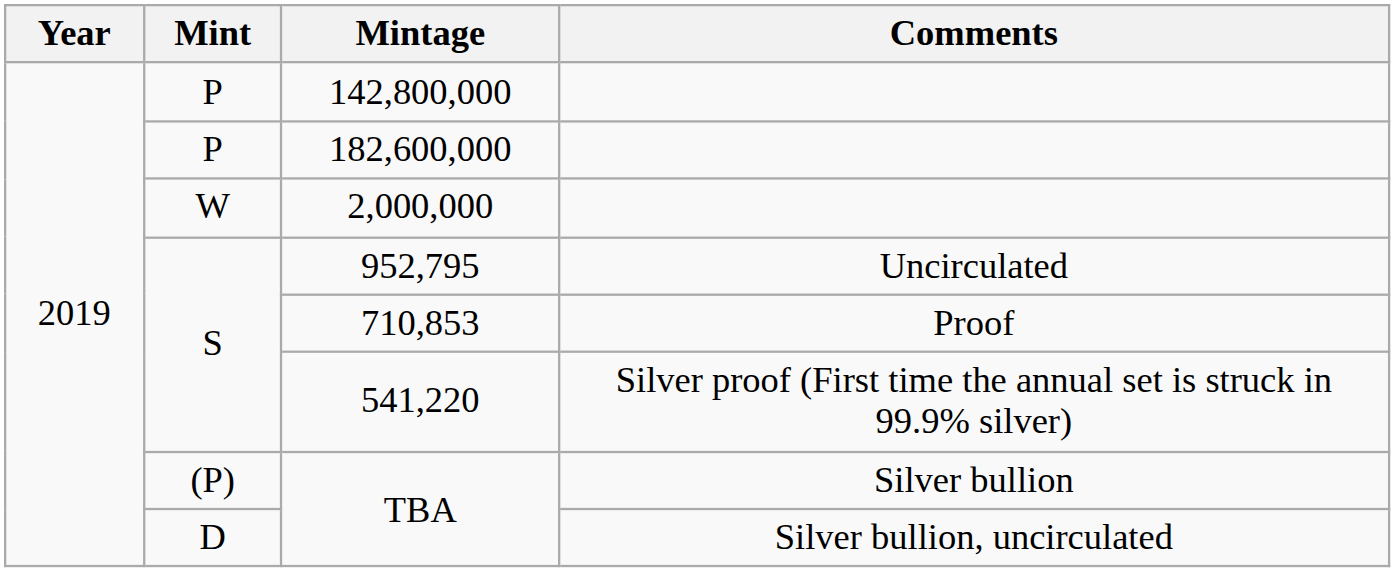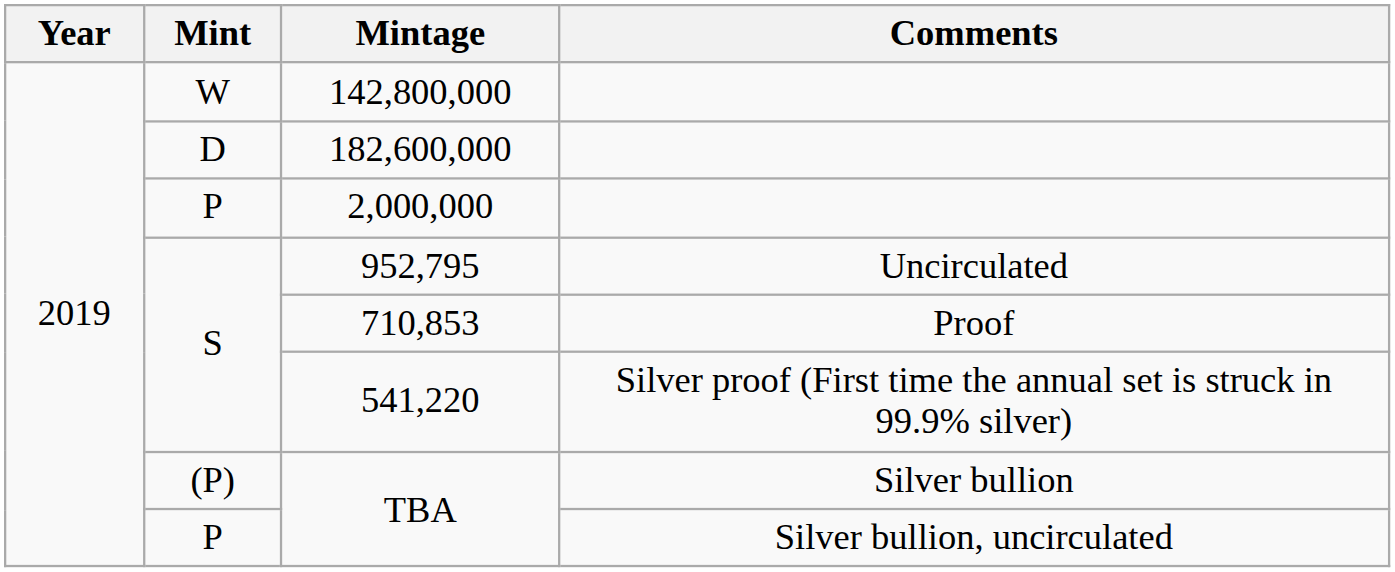 <table class="wikitable sortable" style="min-width:65%; text-align:center;">
 <tr>
 <th width="10%">Year</th>
 <th width="10%">Mint</th>
 <th width="20%">Mintage</th>
 <th width="60%">Comments</th>
 </tr>
 <tr>
 <td rowspan="8">2019</td>
-<td>P</td>
+<td>W</td>
 <td>142,800,000</td>
 <td></td>
 </tr>
 <tr>
-<td>P</td>
+<td>D</td>
 <td>182,600,000</td>
 <td></td>
 </tr>
 <tr>
-<td>W</td>
+<td>P</td>
 <td>2,000,000</td>
 <td></td>
 </tr>
 <tr>
 <td rowspan="3">S</td>
 <td>952,795</td>
 <td>Uncirculated</td>
 </tr>
 <tr>
 <td>710,853</td>
 <td>Proof</td>
 </tr>
 <tr>
 <td>541,220</td>
 <td>Silver proof (First time the annual set is struck in 99.9% silver)</td>
 </tr>
 <tr>
 <td>(P)</td>
 <td rowspan="2">TBA</td>
 <td>Silver bullion</td>
 </tr>
 <tr>
-<td>D</td>
+<td>P</td>
 <td>Silver bullion, uncirculated</td>
 </tr>
 </table>
